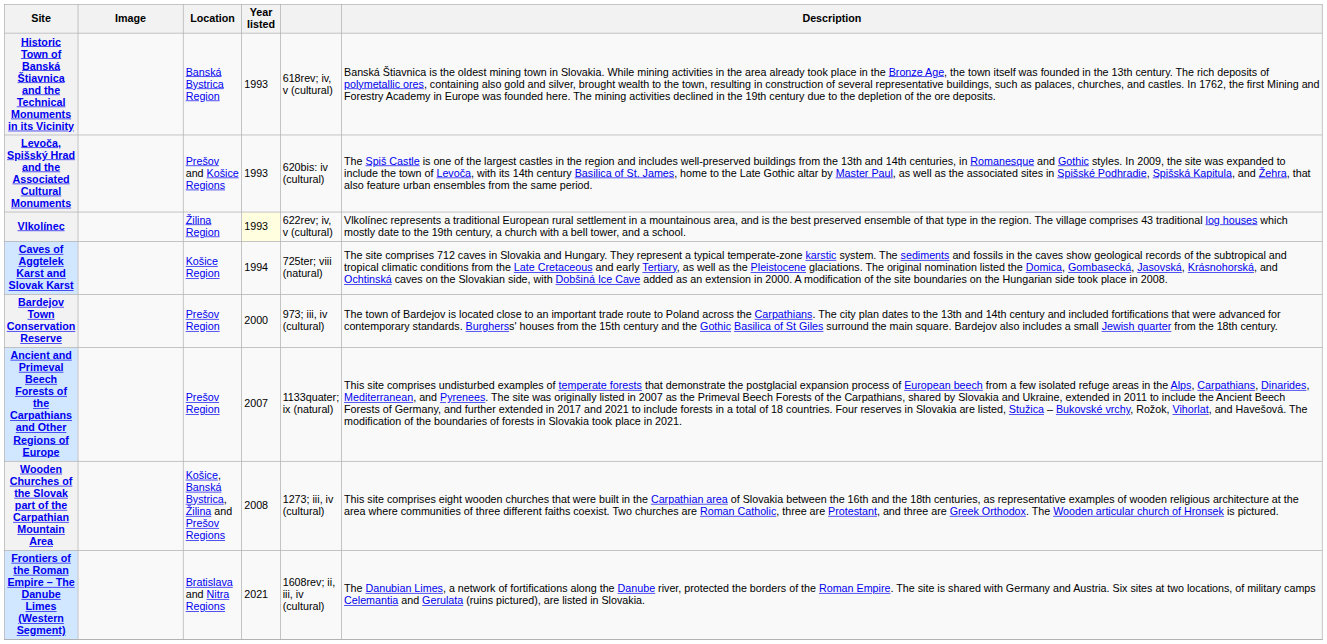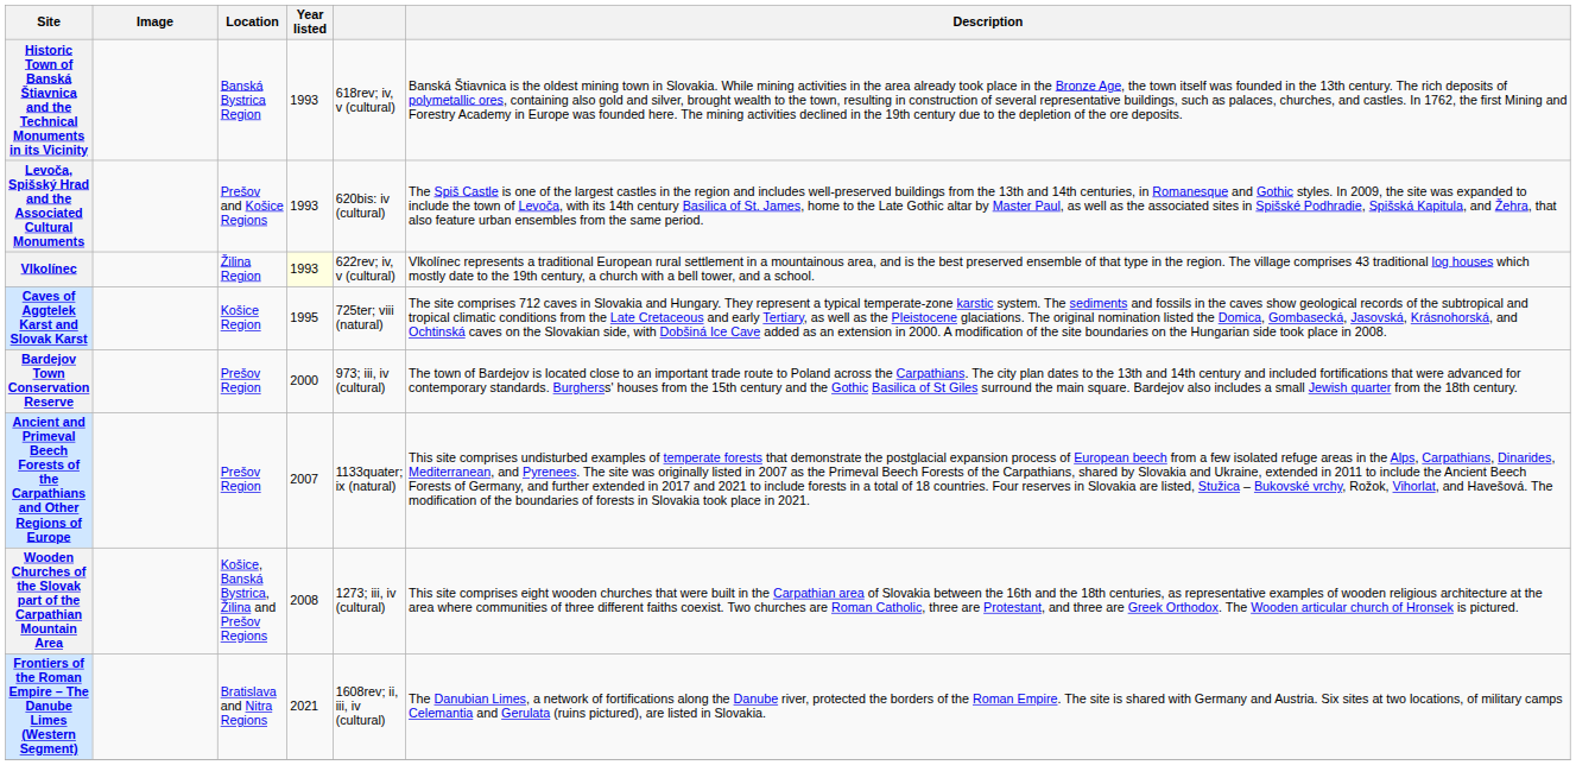 <table class="wikitable sortable plainrowheaders">
 <tr>
 <th style="width:100px;" scope="col">Site</th>
 <th class="unsortable"  style="width:150px;" scope="col">Image</th>
 <th style="width:80px;" scope="col">Location</th>
 <th style="width:50px;" scope="col">Year listed</th>
 <th style="width:60px;" scope="col" data-sort-type="number"></th>
 <th scope="col" class="unsortable">Description</th>
 </tr>
 <tr>
 <th scope="row"><a href='#'>Historic Town of Banská Štiavnica and the Technical Monuments in its Vicinity</a></th>
 <td></td>
 <td><a href='#'>Banská Bystrica Region</a></td>
 <td>1993</td>
 <td>618rev; iv, v (cultural)</td>
 <td>Banská Štiavnica is the oldest mining town in Slovakia. While mining activities in the area already took place in the <a href='#'>Bronze Age</a>, the town itself was founded in the 13th century. The rich deposits of <a href='#'>polymetallic ores</a>, containing also gold and silver, brought wealth to the town, resulting in construction of several representative buildings, such as palaces, churches, and castles. In 1762, the first Mining and Forestry Academy in Europe was founded here. The mining activities declined in the 19th century due to the depletion of the ore deposits.</td>
 </tr>
 <tr>
 <th scope="row"><a href='#'>Levoča, Spišský Hrad and the Associated Cultural Monuments</a></th>
 <td></td>
 <td><a href='#'>Prešov</a> and <a href='#'>Košice Regions</a></td>
 <td>1993</td>
 <td>620bis: iv (cultural)</td>
 <td>The <a href='#'>Spiš Castle</a> is one of the largest castles in the region and includes well-preserved buildings from the 13th and 14th centuries, in <a href='#'>Romanesque</a> and <a href='#'>Gothic</a> styles. In 2009, the site was expanded to include the town of <a href='#'>Levoča</a>, with its 14th century <a href='#'>Basilica of St. James</a>, home to the Late Gothic altar by <a href='#'>Master Paul</a>, as well as the associated sites in <a href='#'>Spišské Podhradie</a>, <a href='#'>Spišská Kapitula</a>, and <a href='#'>Žehra</a>, that also feature urban ensembles from the same period.</td>
 </tr>
 <tr>
 <th scope="row"><a href='#'>Vlkolínec</a></th>
 <td></td>
 <td><a href='#'>Žilina Region</a></td>
 <td style="background: lightyellow;">1993</td>
 <td>622rev; iv, v (cultural)</td>
 <td>Vlkolínec represents a traditional European rural settlement in a mountainous area, and is the best preserved ensemble of that type in the region. The village comprises 43 traditional <a href='#'>log houses</a> which mostly date to the 19th century, a church with a bell tower, and a school.</td>
 </tr>
 <tr>
 <th scope="row" style="background:#D0E7FF;"><a href='#'>Caves of Aggtelek Karst and Slovak Karst</a></th>
 <td></td>
 <td><a href='#'>Košice Region</a></td>
-<td>1994</td>
+<td>1995</td>
 <td>725ter; viii (natural)</td>
 <td>The site comprises 712 caves in Slovakia and Hungary. They represent a typical temperate-zone <a href='#'>karstic</a> system. The <a href='#'>sediments</a> and fossils in the caves show geological records of the subtropical and tropical climatic conditions from the <a href='#'>Late Cretaceous</a> and early <a href='#'>Tertiary</a>, as well as the <a href='#'>Pleistocene</a> glaciations. The original nomination listed the <a href='#'>Domica</a>, <a href='#'>Gombasecká</a>, <a href='#'>Jasovská</a>, <a href='#'>Krásnohorská</a>, and <a href='#'>Ochtinská</a> caves on the Slovakian side, with <a href='#'>Dobšiná Ice Cave</a> added as an extension in 2000. A modification of the site boundaries on the Hungarian side took place in 2008.</td>
 </tr>
 <tr>
 <th scope="row"><a href='#'>Bardejov Town Conservation Reserve</a></th>
 <td></td>
 <td><a href='#'>Prešov Region</a></td>
 <td>2000</td>
 <td>973; iii, iv (cultural)</td>
 <td>The town of Bardejov is located close to an important trade route to Poland across the <a href='#'>Carpathians</a>. The city plan dates to the 13th and 14th century and included fortifications that were advanced for contemporary standards. <a href='#'>Burghers</a>s' houses from the 15th century and the <a href='#'>Gothic</a> <a href='#'>Basilica of St Giles</a> surround the main square. Bardejov also includes a small <a href='#'>Jewish quarter</a> from the 18th century.</td>
 </tr>
 <tr>
 <th scope="row" style="background:#D0E7FF;"><a href='#'>Ancient and Primeval Beech Forests of the Carpathians and Other Regions of Europe</a></th>
 <td></td>
 <td><a href='#'>Prešov Region</a></td>
 <td>2007</td>
 <td>1133quater; ix (natural)</td>
 <td>This site comprises undisturbed examples of <a href='#'>temperate forests</a> that demonstrate the postglacial expansion process of <a href='#'>European beech</a> from a few isolated refuge areas in the <a href='#'>Alps</a>, <a href='#'>Carpathians</a>, <a href='#'>Dinarides</a>, <a href='#'>Mediterranean</a>, and <a href='#'>Pyrenees</a>. The site was originally listed in 2007 as the Primeval Beech Forests of the Carpathians, shared by Slovakia and Ukraine, extended in 2011 to include the Ancient Beech Forests of Germany, and further extended in 2017 and 2021 to include forests in a total of 18 countries. Four reserves in Slovakia are listed, <a href='#'>Stužica</a> – <a href='#'>Bukovské vrchy</a>, Rožok, <a href='#'>Vihorlat</a>, and Havešová. The modification of the boundaries of forests in Slovakia took place in 2021.</td>
 </tr>
 <tr>
 <th scope="row"><a href='#'>Wooden Churches of the Slovak part of the Carpathian Mountain Area</a></th>
 <td></td>
 <td><a href='#'>Košice</a>, <a href='#'>Banská Bystrica</a>, <a href='#'>Žilina</a> and <a href='#'>Prešov Regions</a></td>
 <td>2008</td>
 <td>1273; iii, iv (cultural)</td>
 <td>This site comprises eight wooden churches that were built in the <a href='#'>Carpathian area</a> of Slovakia between the 16th and the 18th centuries, as representative examples of wooden religious architecture at the area where communities of three different faiths coexist. Two churches are <a href='#'>Roman Catholic</a>, three are <a href='#'>Protestant</a>, and three are <a href='#'>Greek Orthodox</a>. The <a href='#'>Wooden articular church of Hronsek</a> is pictured.</td>
 </tr>
 <tr>
 <th scope="row" style="background:#D0E7FF;"><a href='#'>Frontiers of the Roman Empire – The Danube Limes (Western Segment)</a></th>
 <td></td>
 <td><a href='#'>Bratislava</a> and <a href='#'>Nitra Regions</a></td>
 <td>2021</td>
 <td>1608rev; ii, iii, iv (cultural)</td>
 <td>The <a href='#'>Danubian Limes</a>, a network of fortifications along the <a href='#'>Danube</a> river, protected the borders of the <a href='#'>Roman Empire</a>. The site is shared with Germany and Austria. Six sites at two locations, of military camps <a href='#'>Celemantia</a> and <a href='#'>Gerulata</a> (ruins pictured), are listed in Slovakia.</td>
 </tr>
 <tr>
 </tr>
 </table>
